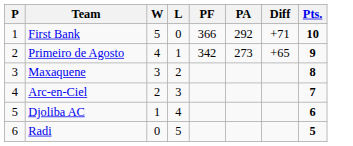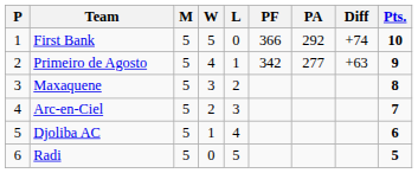 <table class=wikitable>
 <tr align=center>
 <th width=20px>P</th>
 <th width=150px>Team</th>
+<th width=20px>M</th>
 <th width=20px>W</th>
 <th width=20px>L</th>
 <th width=40px>PF</th>
 <th width=40px>PA</th>
 <th width=40px>Diff</th>
 <th width=30px><a href='#'>Pts.</a></th>
 </tr>
 <tr align=center>
 <td>1</td>
 <td align=left> <a href='#'>First Bank</a></td>
 <td>5</td>
+<td>5</td>
 <td>0</td>
 <td>366</td>
 <td>292</td>
-<td>+71</td>
+<td>+74</td>
 <td><strong>10</strong></td>
 </tr>
 <tr align=center>
 <td>2</td>
 <td align=left> <a href='#'>Primeiro de Agosto</a></td>
+<td>5</td>
 <td>4</td>
 <td>1</td>
 <td>342</td>
-<td>273</td>
-<td>+65</td>
+<td>277</td>
+<td>+63</td>
 <td><strong>9</strong></td>
 </tr>
 <tr align=center>
 <td>3</td>
 <td align=left> <a href='#'>Maxaquene</a></td>
+<td>5</td>
 <td>3</td>
 <td>2</td>
 <td></td>
 <td></td>
 <td></td>
 <td><strong>8</strong></td>
 </tr>
 <tr align=center>
 <td>4</td>
 <td align=left> <a href='#'>Arc-en-Ciel</a></td>
+<td>5</td>
 <td>2</td>
 <td>3</td>
 <td></td>
 <td></td>
 <td></td>
 <td><strong>7</strong></td>
 </tr>
 <tr align=center>
 <td>5</td>
 <td align=left> <a href='#'>Djoliba AC</a></td>
+<td>5</td>
 <td>1</td>
 <td>4</td>
 <td></td>
 <td></td>
 <td></td>
 <td><strong>6</strong></td>
 </tr>
 <tr align=center>
 <td>6</td>
 <td align=left> <a href='#'>Radi</a></td>
+<td>5</td>
 <td>0</td>
 <td>5</td>
 <td></td>
 <td></td>
 <td></td>
 <td><strong>5</strong></td>
 </tr>
 </table>
